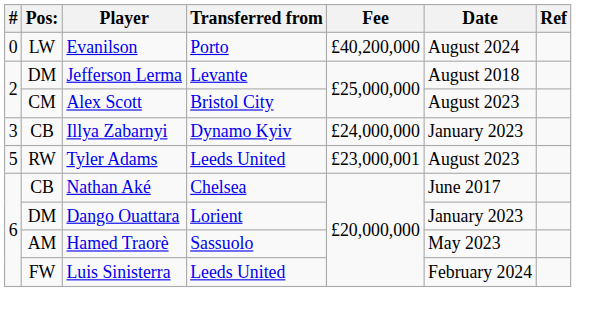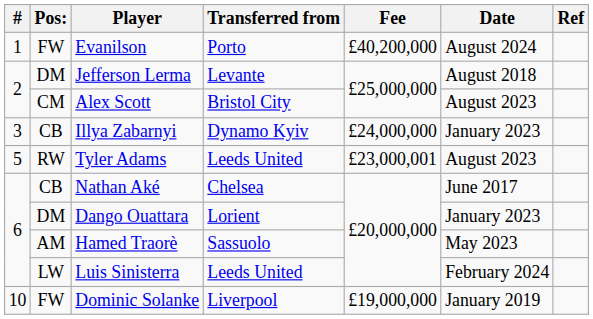 <table class="wikitable">
 <tr>
 <th><strong>#</strong></th>
 <th><strong>Pos:</strong></th>
 <th><strong>Player</strong></th>
 <th><strong>Transferred from</strong></th>
 <th><strong>Fee</strong></th>
 <th><strong>Date</strong></th>
 <th><strong>Ref</strong></th>
 </tr>
 <tr>
-<td align="center">0</td>
-<td align=center>LW</td>
+<td align="center">1</td>
+<td align=center>FW</td>
 <td> <a href='#'>Evanilson</a></td>
 <td> <a href='#'>Porto</a></td>
 <td>£40,200,000</td>
 <td>August 2024</td>
 <td></td>
 </tr>
 <tr>
 <td align=center rowspan="2">2</td>
 <td align=center>DM</td>
 <td> <a href='#'>Jefferson Lerma</a></td>
 <td> <a href='#'>Levante</a></td>
 <td rowspan="2">£25,000,000</td>
 <td>August 2018</td>
 <td></td>
 </tr>
 <tr>
 <td align=center>CM</td>
 <td> <a href='#'>Alex Scott</a></td>
 <td> <a href='#'>Bristol City</a></td>
 <td>August 2023</td>
 <td></td>
 </tr>
 <tr>
 <td align=center>3</td>
 <td align=center>CB</td>
 <td> <a href='#'>Illya Zabarnyi</a></td>
 <td> <a href='#'>Dynamo Kyiv</a></td>
 <td>£24,000,000</td>
 <td>January 2023</td>
 <td></td>
 </tr>
 <tr>
 <td align=center>5</td>
 <td align=center>RW</td>
 <td> <a href='#'>Tyler Adams</a></td>
 <td> <a href='#'>Leeds United</a></td>
 <td>£23,000,001</td>
 <td>August 2023</td>
 <td></td>
 </tr>
 <tr>
 <td align="center" rowspan="4">6</td>
 <td align=center>CB</td>
 <td> <a href='#'>Nathan Aké</a></td>
 <td> <a href='#'>Chelsea</a></td>
 <td rowspan="4">£20,000,000</td>
 <td>June 2017</td>
 <td></td>
 </tr>
 <tr>
 <td align=center>DM</td>
 <td> <a href='#'>Dango Ouattara</a></td>
 <td> <a href='#'>Lorient</a></td>
 <td>January 2023</td>
 <td></td>
 </tr>
 <tr>
 <td align=center>AM</td>
 <td> <a href='#'>Hamed Traorè</a></td>
 <td> <a href='#'>Sassuolo</a></td>
 <td>May 2023</td>
 <td></td>
 </tr>
 <tr>
-<td align=center>FW</td>
+<td align=center>LW</td>
 <td> <a href='#'>Luis Sinisterra</a></td>
 <td> <a href='#'>Leeds United</a></td>
 <td>February 2024</td>
 <td></td>
 </tr>
+<tr>
+<td align="center">10</td>
+<td align=center>FW</td>
+<td> <a href='#'>Dominic Solanke</a></td>
+<td> <a href='#'>Liverpool</a></td>
+<td>£19,000,000</td>
+<td>January 2019</td>
+<td></td>
+</tr>
 </table>
